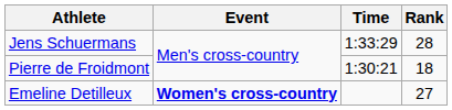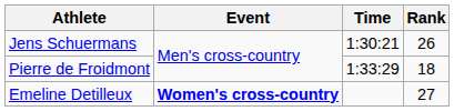 <table class=wikitable style=font-size:90%;text-align:center>
 <tr>
 <th>Athlete</th>
 <th>Event</th>
 <th>Time</th>
 <th>Rank</th>
 </tr>
 <tr>
 <td align=left><a href='#'>Jens Schuermans</a></td>
 <td align=left rowspan=2><a href='#'>Men's cross-country</a></td>
-<td>1:33:29</td>
-<td>28</td>
+<td>1:30:21</td>
+<td>26</td>
 </tr>
 <tr>
 <td align=left><a href='#'>Pierre de Froidmont</a></td>
-<td>1:30:21</td>
+<td>1:33:29</td>
 <td>18</td>
 </tr>
 <tr>
 <td align=left><a href='#'>Emeline Detilleux</a></td>
 <td align=left><strong><a href='#'>Women's cross-country</a></strong></td>
 <td></td>
 <td>27</td>
 </tr>
 </table>
